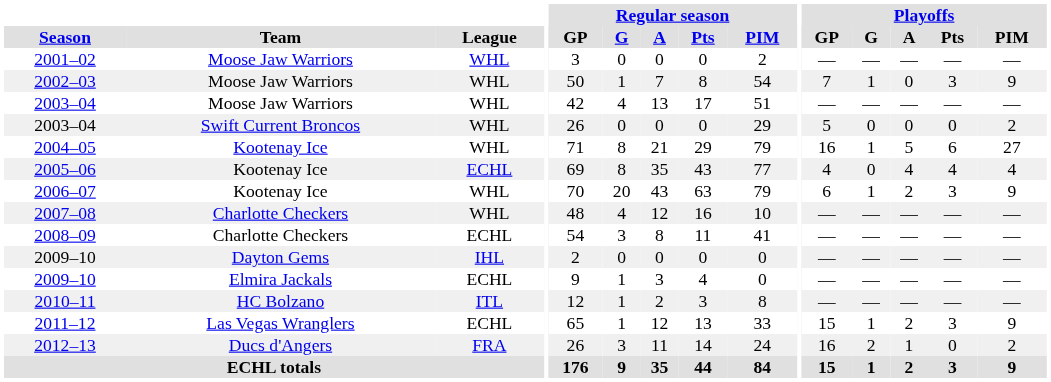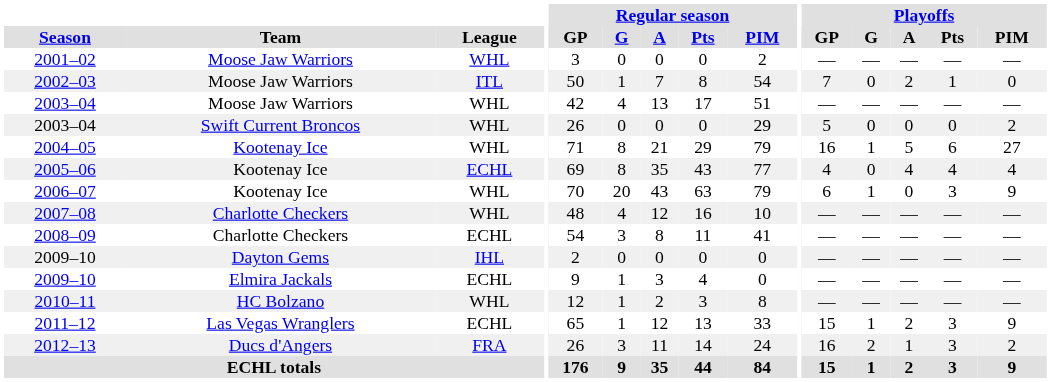 <table border="0" cellpadding="1" cellspacing="0" style="text-align:center; width:75%">
 <tr bgcolor="#e0e0e0">
 <th colspan="3" bgcolor="#ffffff"></th>
 <th rowspan="99" bgcolor="#ffffff"></th>
 <th colspan="5"><a href='#'>Regular season</a></th>
 <th rowspan="99" bgcolor="#ffffff"></th>
 <th colspan="5"><a href='#'>Playoffs</a></th>
 </tr>
 <tr bgcolor="#e0e0e0">
 <th><a href='#'>Season</a></th>
 <th>Team</th>
 <th>League</th>
 <th>GP</th>
 <th><a href='#'>G</a></th>
 <th><a href='#'>A</a></th>
 <th><a href='#'>Pts</a></th>
 <th><a href='#'>PIM</a></th>
 <th>GP</th>
 <th>G</th>
 <th>A</th>
 <th>Pts</th>
 <th>PIM</th>
 </tr>
 <tr ALIGN="center">
 <td><a href='#'>2001–02</a></td>
 <td><a href='#'>Moose Jaw Warriors</a></td>
 <td><a href='#'>WHL</a></td>
 <td>3</td>
 <td>0</td>
 <td>0</td>
 <td>0</td>
 <td>2</td>
 <td>—</td>
 <td>—</td>
 <td>—</td>
 <td>—</td>
 <td>—</td>
 </tr>
 <tr ALIGN="center" bgcolor="#f0f0f0">
 <td><a href='#'>2002–03</a></td>
 <td>Moose Jaw Warriors</td>
-<td>WHL</td>
+<td><a href='#'>ITL</a></td>
 <td>50</td>
 <td>1</td>
 <td>7</td>
 <td>8</td>
 <td>54</td>
 <td>7</td>
+<td>0</td>
+<td>2</td>
 <td>1</td>
 <td>0</td>
-<td>3</td>
-<td>9</td>
 </tr>
 <tr ALIGN="center">
 <td><a href='#'>2003–04</a></td>
 <td>Moose Jaw Warriors</td>
 <td>WHL</td>
 <td>42</td>
 <td>4</td>
 <td>13</td>
 <td>17</td>
 <td>51</td>
 <td>—</td>
 <td>—</td>
 <td>—</td>
 <td>—</td>
 <td>—</td>
 </tr>
 <tr ALIGN="center" bgcolor="#f0f0f0">
 <td>2003–04</td>
 <td><a href='#'>Swift Current Broncos</a></td>
 <td>WHL</td>
 <td>26</td>
 <td>0</td>
 <td>0</td>
 <td>0</td>
 <td>29</td>
 <td>5</td>
 <td>0</td>
 <td>0</td>
 <td>0</td>
 <td>2</td>
 </tr>
 <tr ALIGN="center">
 <td><a href='#'>2004–05</a></td>
 <td><a href='#'>Kootenay Ice</a></td>
 <td>WHL</td>
 <td>71</td>
 <td>8</td>
 <td>21</td>
 <td>29</td>
 <td>79</td>
 <td>16</td>
 <td>1</td>
 <td>5</td>
 <td>6</td>
 <td>27</td>
 </tr>
 <tr ALIGN="center" bgcolor="#f0f0f0">
 <td><a href='#'>2005–06</a></td>
 <td>Kootenay Ice</td>
 <td><a href='#'>ECHL</a></td>
 <td>69</td>
 <td>8</td>
 <td>35</td>
 <td>43</td>
 <td>77</td>
 <td>4</td>
 <td>0</td>
 <td>4</td>
 <td>4</td>
 <td>4</td>
 </tr>
 <tr ALIGN="center">
 <td><a href='#'>2006–07</a></td>
 <td>Kootenay Ice</td>
 <td>WHL</td>
 <td>70</td>
 <td>20</td>
 <td>43</td>
 <td>63</td>
 <td>79</td>
 <td>6</td>
 <td>1</td>
-<td>2</td>
+<td>0</td>
 <td>3</td>
 <td>9</td>
 </tr>
 <tr ALIGN="center" bgcolor="#f0f0f0">
 <td><a href='#'>2007–08</a></td>
 <td><a href='#'>Charlotte Checkers</a></td>
 <td>WHL</td>
 <td>48</td>
 <td>4</td>
 <td>12</td>
 <td>16</td>
 <td>10</td>
 <td>—</td>
 <td>—</td>
 <td>—</td>
 <td>—</td>
 <td>—</td>
 </tr>
 <tr ALIGN="center">
 <td><a href='#'>2008–09</a></td>
 <td>Charlotte Checkers</td>
 <td>ECHL</td>
 <td>54</td>
 <td>3</td>
 <td>8</td>
 <td>11</td>
 <td>41</td>
 <td>—</td>
 <td>—</td>
 <td>—</td>
 <td>—</td>
 <td>—</td>
 </tr>
 <tr ALIGN="center" bgcolor="#f0f0f0">
 <td>2009–10</td>
 <td><a href='#'>Dayton Gems</a></td>
 <td><a href='#'>IHL</a></td>
 <td>2</td>
 <td>0</td>
 <td>0</td>
 <td>0</td>
 <td>0</td>
 <td>—</td>
 <td>—</td>
 <td>—</td>
 <td>—</td>
 <td>—</td>
 </tr>
 <tr ALIGN="center">
 <td><a href='#'>2009–10</a></td>
 <td><a href='#'>Elmira Jackals</a></td>
 <td>ECHL</td>
 <td>9</td>
 <td>1</td>
 <td>3</td>
 <td>4</td>
 <td>0</td>
 <td>—</td>
 <td>—</td>
 <td>—</td>
 <td>—</td>
 <td>—</td>
 </tr>
 <tr ALIGN="center" bgcolor="#f0f0f0">
 <td><a href='#'>2010–11</a></td>
 <td><a href='#'>HC Bolzano</a></td>
-<td><a href='#'>ITL</a></td>
+<td>WHL</td>
 <td>12</td>
 <td>1</td>
 <td>2</td>
 <td>3</td>
 <td>8</td>
 <td>—</td>
 <td>—</td>
 <td>—</td>
 <td>—</td>
 <td>—</td>
 </tr>
 <tr ALIGN="center">
 <td><a href='#'>2011–12</a></td>
 <td><a href='#'>Las Vegas Wranglers</a></td>
 <td>ECHL</td>
 <td>65</td>
 <td>1</td>
 <td>12</td>
 <td>13</td>
 <td>33</td>
 <td>15</td>
 <td>1</td>
 <td>2</td>
 <td>3</td>
 <td>9</td>
 </tr>
 <tr ALIGN="center" bgcolor="#f0f0f0">
 <td><a href='#'>2012–13</a></td>
 <td><a href='#'>Ducs d'Angers</a></td>
 <td><a href='#'>FRA</a></td>
 <td>26</td>
 <td>3</td>
 <td>11</td>
 <td>14</td>
 <td>24</td>
 <td>16</td>
 <td>2</td>
 <td>1</td>
-<td>0</td>
+<td>3</td>
 <td>2</td>
 </tr>
 <tr bgcolor="#e0e0e0">
 <th colspan="3">ECHL totals</th>
 <th>176</th>
 <th>9</th>
 <th>35</th>
 <th>44</th>
 <th>84</th>
 <th>15</th>
 <th>1</th>
 <th>2</th>
 <th>3</th>
 <th>9</th>
 </tr>
 </table>
